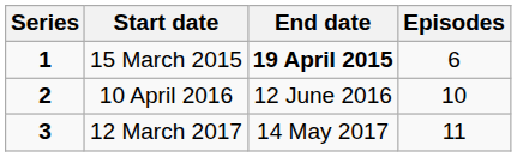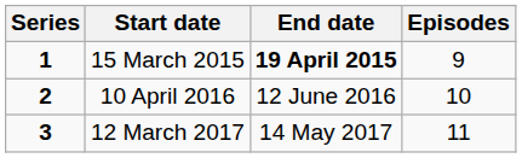 <table class="wikitable" style="text-align:center;">
 <tr>
 <th>Series</th>
 <th>Start date</th>
 <th>End date</th>
 <th>Episodes</th>
 </tr>
 <tr>
 <td><strong>1</strong></td>
 <td>15 March 2015</td>
 <td><strong>19 April 2015</strong></td>
-<td>6</td>
+<td>9</td>
 </tr>
 <tr>
 <td><strong>2</strong></td>
 <td>10 April 2016</td>
 <td>12 June 2016</td>
 <td>10</td>
 </tr>
 <tr>
 <td><strong>3</strong></td>
 <td>12 March 2017</td>
 <td>14 May 2017</td>
 <td>11</td>
 </tr>
 </table>
